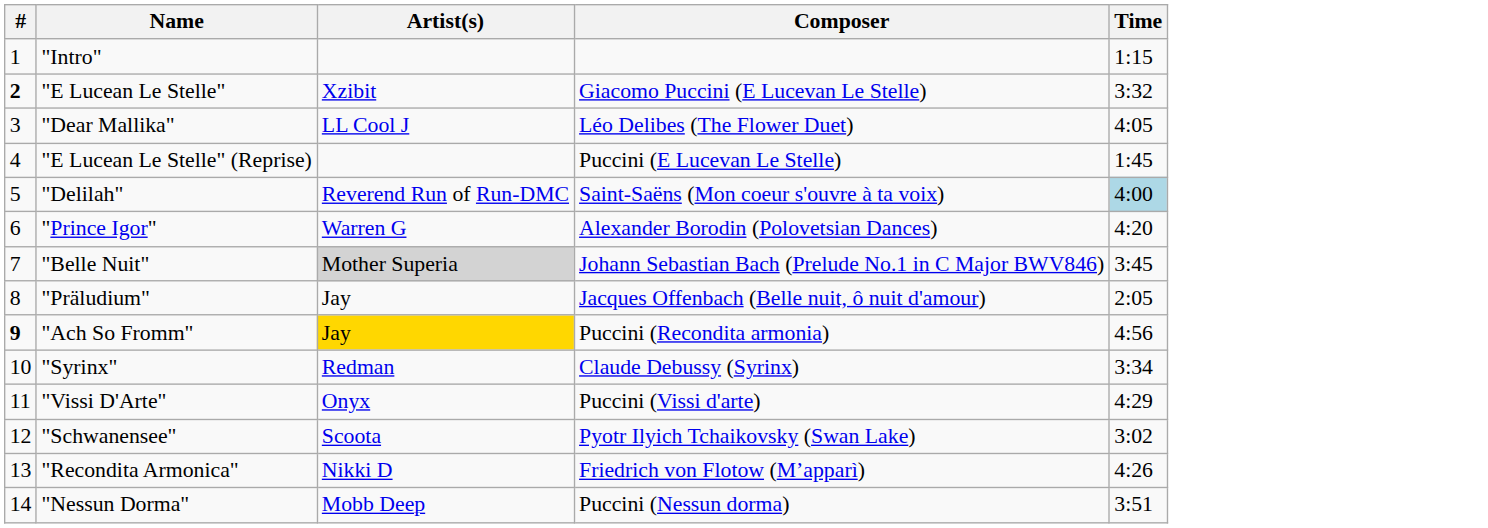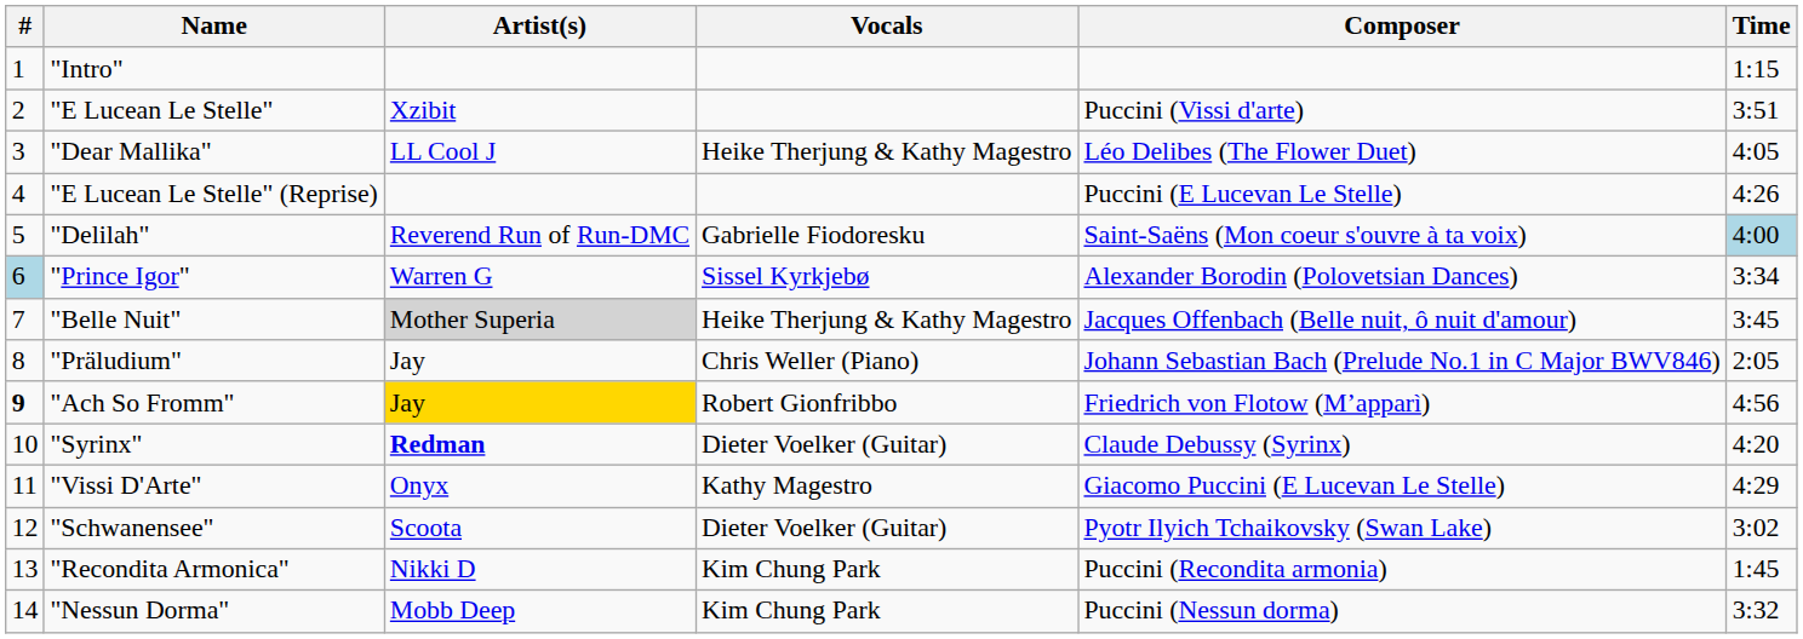 <table class="wikitable">
 <tr>
 <th align="center">#</th>
 <th align="center">Name</th>
 <th align="center">Artist(s)</th>
+<th align="center">Vocals</th>
 <th align="center">Composer</th>
 <th align="center">Time</th>
 </tr>
 <tr>
 <td>1</td>
 <td>"Intro"</td>
 <td></td>
 <td></td>
+<td></td>
 <td>1:15</td>
 </tr>
 <tr>
-<td><strong>2</strong></td>
+<td>2</td>
 <td>"E Lucean Le Stelle"</td>
 <td><a href='#'>Xzibit</a></td>
-<td><a href='#'>Giacomo Puccini</a> (<a href='#'>E Lucevan Le Stelle</a>)</td>
-<td>3:32</td>
+<td></td>
+<td>Puccini (<a href='#'>Vissi d'arte</a>)</td>
+<td>3:51</td>
 </tr>
 <tr>
 <td>3</td>
 <td>"Dear Mallika"</td>
 <td><a href='#'>LL Cool J</a></td>
+<td>Heike Therjung & Kathy Magestro</td>
 <td><a href='#'>Léo Delibes</a> (<a href='#'>The Flower Duet</a>)</td>
 <td>4:05</td>
 </tr>
 <tr>
 <td>4</td>
 <td>"E Lucean Le Stelle" (Reprise)</td>
 <td></td>
+<td></td>
 <td>Puccini (<a href='#'>E Lucevan Le Stelle</a>)</td>
-<td>1:45</td>
+<td>4:26</td>
 </tr>
 <tr>
 <td>5</td>
 <td>"Delilah"</td>
 <td><a href='#'>Reverend Run</a> of <a href='#'>Run-DMC</a></td>
+<td>Gabrielle Fiodoresku</td>
 <td><a href='#'>Saint-Saëns</a> (<a href='#'>Mon coeur s'ouvre à ta voix</a>)</td>
 <td style="background: lightblue;">4:00</td>
 </tr>
 <tr>
-<td>6</td>
+<td style="background: lightblue;">6</td>
 <td>"<a href='#'>Prince Igor</a>"</td>
 <td><a href='#'>Warren G</a></td>
+<td><a href='#'>Sissel Kyrkjebø</a></td>
 <td><a href='#'>Alexander Borodin</a> (<a href='#'>Polovetsian Dances</a>)</td>
-<td>4:20</td>
+<td>3:34</td>
 </tr>
 <tr>
 <td>7</td>
 <td>"Belle Nuit"</td>
 <td style="background: lightgrey;">Mother Superia</td>
-<td><a href='#'>Johann Sebastian Bach</a> (<a href='#'>Prelude No.1 in C Major BWV846</a>)</td>
+<td>Heike Therjung & Kathy Magestro</td>
+<td><a href='#'>Jacques Offenbach</a> (<a href='#'>Belle nuit, ô nuit d'amour</a>)</td>
 <td>3:45</td>
 </tr>
 <tr>
 <td>8</td>
 <td>"Präludium"</td>
 <td>Jay</td>
-<td><a href='#'>Jacques Offenbach</a> (<a href='#'>Belle nuit, ô nuit d'amour</a>)</td>
+<td>Chris Weller (Piano)</td>
+<td><a href='#'>Johann Sebastian Bach</a> (<a href='#'>Prelude No.1 in C Major BWV846</a>)</td>
 <td>2:05</td>
 </tr>
 <tr>
 <td><strong>9</strong></td>
 <td>"Ach So Fromm"</td>
 <td style="background: gold;">Jay</td>
-<td>Puccini (<a href='#'>Recondita armonia</a>)</td>
+<td>Robert Gionfribbo</td>
+<td><a href='#'>Friedrich von Flotow</a> (<a href='#'>M’apparì</a>)</td>
 <td>4:56</td>
 </tr>
 <tr>
 <td>10</td>
 <td>"Syrinx"</td>
-<td><a href='#'>Redman</a></td>
+<td><strong><a href='#'>Redman</a></strong></td>
+<td>Dieter Voelker (Guitar)</td>
 <td><a href='#'>Claude Debussy</a> (<a href='#'>Syrinx</a>)</td>
-<td>3:34</td>
+<td>4:20</td>
 </tr>
 <tr>
 <td>11</td>
 <td>"Vissi D'Arte"</td>
 <td><a href='#'>Onyx</a></td>
-<td>Puccini (<a href='#'>Vissi d'arte</a>)</td>
+<td>Kathy Magestro</td>
+<td><a href='#'>Giacomo Puccini</a> (<a href='#'>E Lucevan Le Stelle</a>)</td>
 <td>4:29</td>
 </tr>
 <tr>
 <td>12</td>
 <td>"Schwanensee"</td>
 <td><a href='#'>Scoota</a></td>
+<td>Dieter Voelker (Guitar)</td>
 <td><a href='#'>Pyotr Ilyich Tchaikovsky</a> (<a href='#'>Swan Lake</a>)</td>
 <td>3:02</td>
 </tr>
 <tr>
 <td>13</td>
 <td>"Recondita Armonica"</td>
 <td><a href='#'>Nikki D</a></td>
-<td><a href='#'>Friedrich von Flotow</a> (<a href='#'>M’apparì</a>)</td>
-<td>4:26</td>
+<td>Kim Chung Park</td>
+<td>Puccini (<a href='#'>Recondita armonia</a>)</td>
+<td>1:45</td>
 </tr>
 <tr>
 <td>14</td>
 <td>"Nessun Dorma"</td>
 <td><a href='#'>Mobb Deep</a></td>
+<td>Kim Chung Park</td>
 <td>Puccini (<a href='#'>Nessun dorma</a>)</td>
-<td>3:51</td>
+<td>3:32</td>
 </tr>
 </table>
